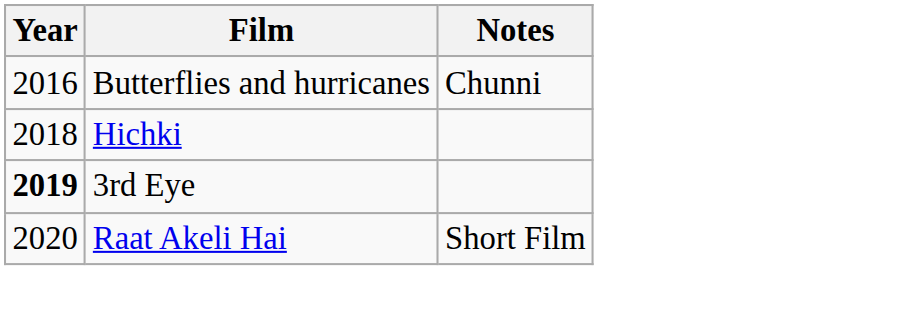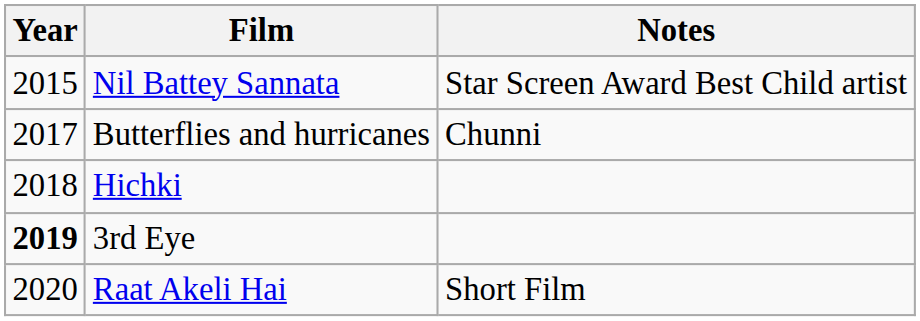 <table Class="wikitable sortable">
 <tr>
 <th>Year</th>
 <th>Film</th>
 <th>Notes</th>
 </tr>
 <tr>
-<td>2016</td>
+<td>2015</td>
+<td><a href='#'>Nil Battey Sannata</a></td>
+<td>Star Screen Award Best Child artist</td>
+</tr>
+<tr>
+<td>2017</td>
 <td>Butterflies and hurricanes</td>
 <td>Chunni </td>
 </tr>
 <tr>
 <td>2018</td>
 <td><a href='#'>Hichki</a></td>
 <td></td>
 </tr>
 <tr>
 <td><strong>2019</strong></td>
 <td>3rd Eye</td>
 <td></td>
 </tr>
 <tr>
 <td>2020</td>
 <td><a href='#'>Raat Akeli Hai</a></td>
 <td>Short Film</td>
 </tr>
 </table>
